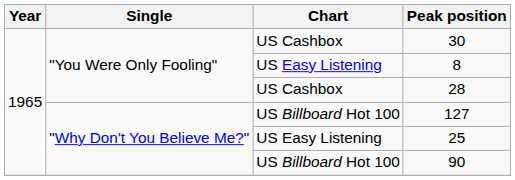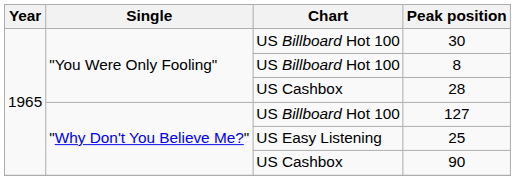 <table class="wikitable">
 <tr>
 <th>Year</th>
 <th>Single</th>
 <th>Chart</th>
 <th>Peak position</th>
 </tr>
 <tr>
 <td rowspan="6">1965</td>
 <td rowspan="3">"You Were Only Fooling"</td>
-<td>US Cashbox</td>
+<td>US <em>Billboard</em> Hot 100</td>
 <td align="center">30</td>
 </tr>
 <tr>
-<td>US <a href='#'>Easy Listening</a></td>
+<td>US <em>Billboard</em> Hot 100</td>
 <td align="center">8</td>
 </tr>
 <tr>
 <td>US Cashbox</td>
 <td align="center">28</td>
 </tr>
 <tr>
 <td rowspan="3">"<a href='#'>Why Don't You Believe Me?</a>"</td>
 <td>US <em>Billboard</em> Hot 100</td>
 <td align="center">127</td>
 </tr>
 <tr>
 <td>US Easy Listening</td>
 <td align="center">25</td>
 </tr>
 <tr>
-<td>US <em>Billboard</em> Hot 100</td>
+<td>US Cashbox</td>
 <td align="center">90</td>
 </tr>
 <tr>
 </tr>
 </table>
